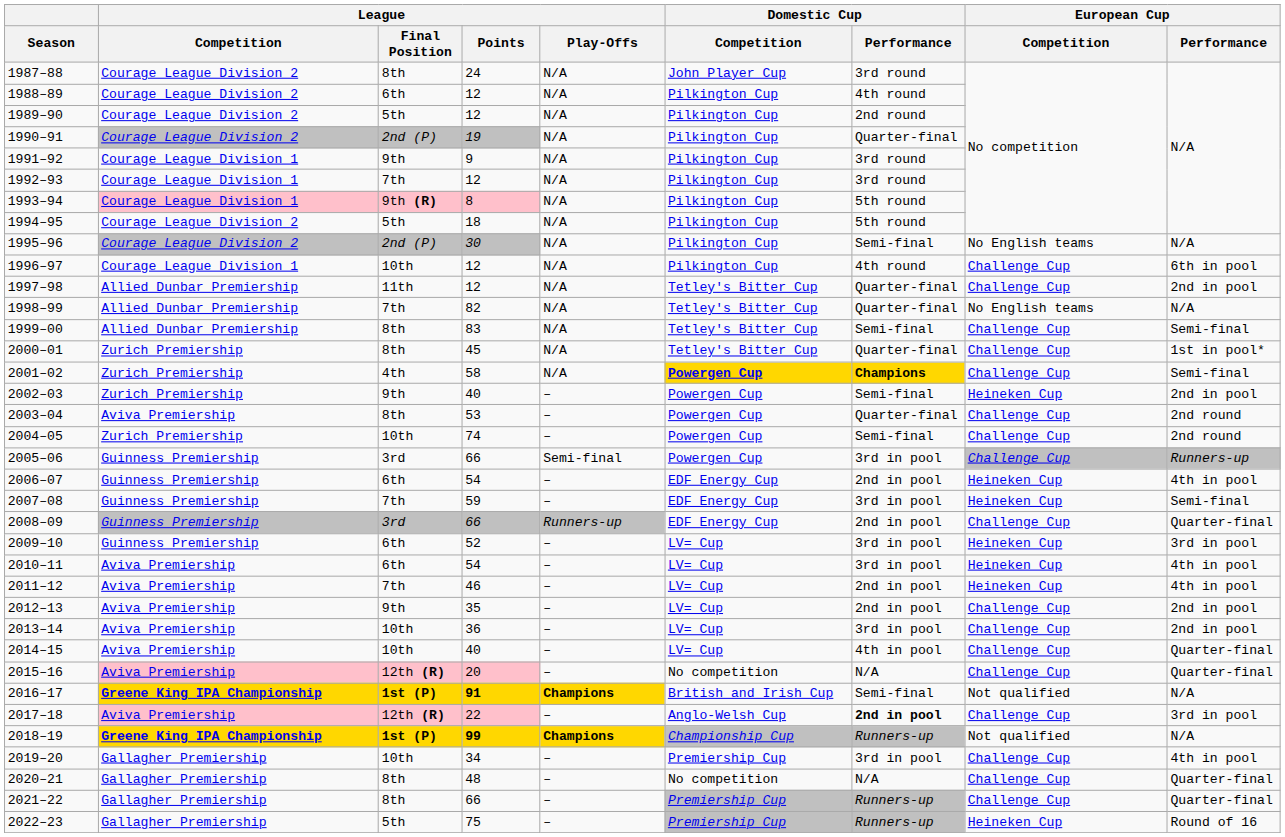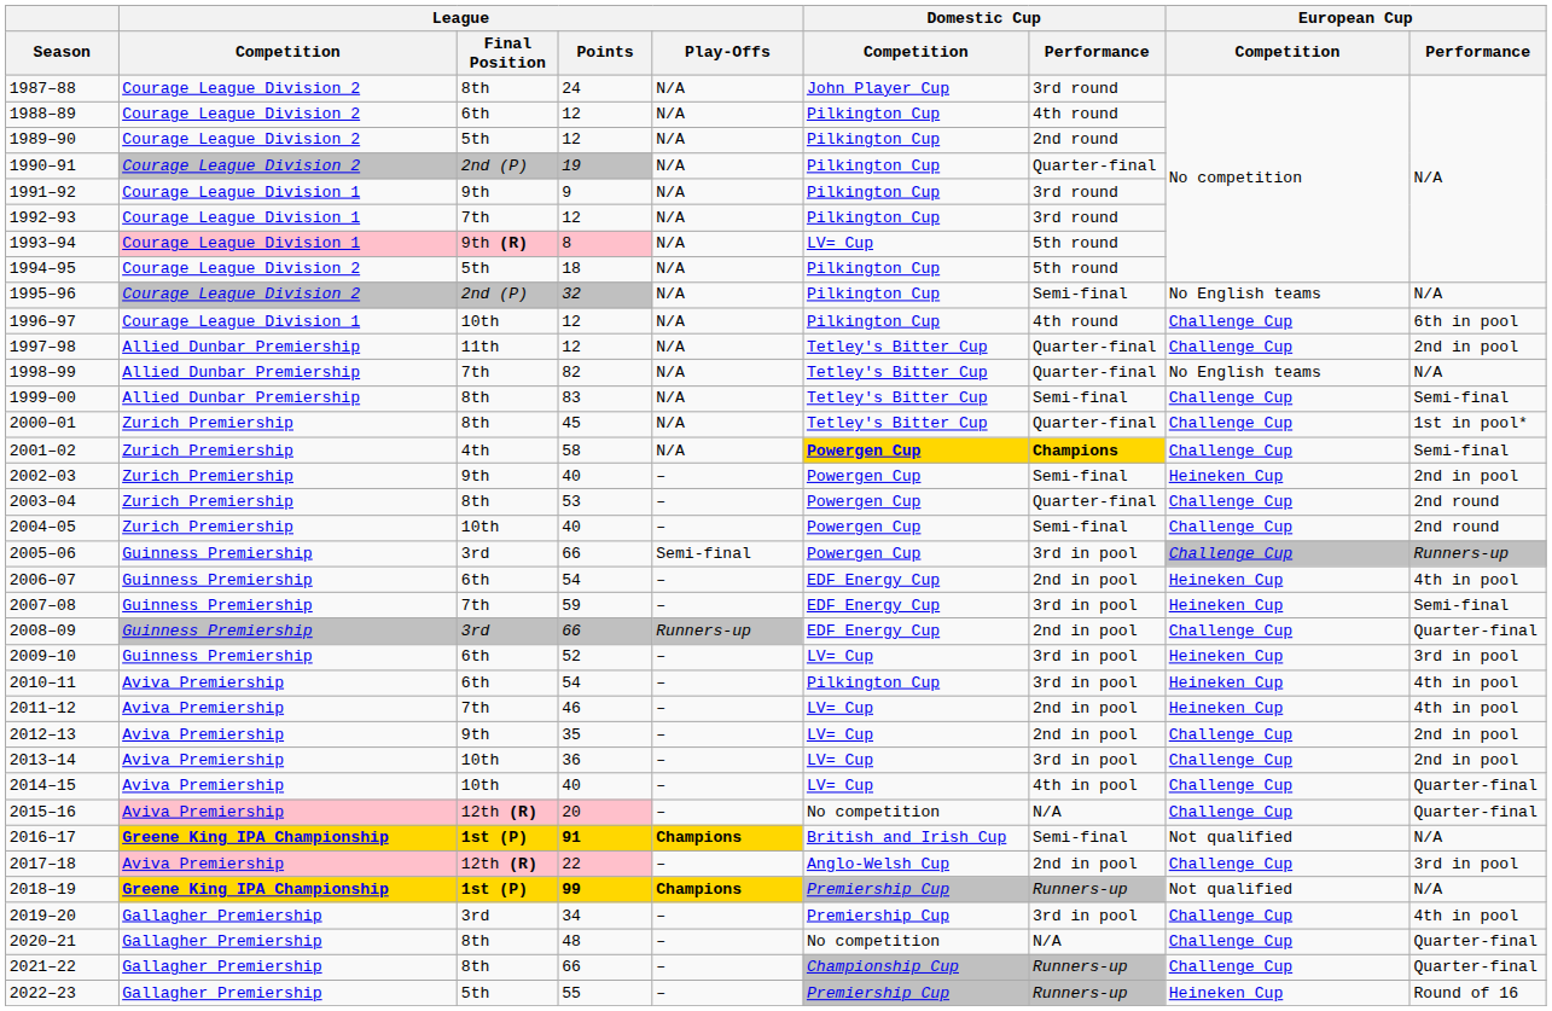 <table class="wikitable" style="margin:auto; width:100%;">
 <tr>
 <th colspan="1"></th>
 <th colspan="4">League</th>
 <th colspan="2">Domestic Cup</th>
 <th colspan="2">European Cup</th>
 </tr>
 <tr>
 <th style="text-align:center; width:6%;">Season</th>
 <th style="text-align:center; width:18%;">Competition</th>
 <th style="text-align:center; width:5%;">Final Position</th>
 <th style="text-align:center; width:5%;">Points</th>
 <th style="text-align:center; width:8%;">Play-Offs</th>
 <th style="text-align:center; width:12%;">Competition</th>
 <th style="text-align:center; width:7%;">Performance</th>
 <th style="text-align:center; width:13%;">Competition</th>
 <th style="text-align:center; width:7%;">Performance</th>
 </tr>
 <tr>
 <td>1987–88</td>
 <td><a href='#'>Courage League Division 2</a></td>
 <td>8th</td>
 <td>24</td>
 <td>N/A</td>
 <td><a href='#'>John Player Cup</a></td>
 <td>3rd round</td>
 <td rowspan=8>No competition</td>
 <td rowspan=8>N/A</td>
 </tr>
 <tr>
 <td>1988–89</td>
 <td><a href='#'>Courage League Division 2</a></td>
 <td>6th</td>
 <td>12</td>
 <td>N/A</td>
 <td><a href='#'>Pilkington Cup</a></td>
 <td>4th round</td>
 </tr>
 <tr>
 <td>1989–90</td>
 <td><a href='#'>Courage League Division 2</a></td>
 <td>5th</td>
 <td>12</td>
 <td>N/A</td>
 <td><a href='#'>Pilkington Cup</a></td>
 <td>2nd round</td>
 </tr>
 <tr>
 <td>1990–91</td>
 <td style="background: silver"><em><a href='#'>Courage League Division 2</a></em></td>
 <td style="background: silver"><em>2nd (P)</em></td>
 <td style="background: silver"><em>19</em></td>
 <td>N/A</td>
 <td><a href='#'>Pilkington Cup</a></td>
 <td>Quarter-final</td>
 </tr>
 <tr>
 <td>1991–92</td>
 <td><a href='#'>Courage League Division 1</a></td>
 <td>9th</td>
 <td>9</td>
 <td>N/A</td>
 <td><a href='#'>Pilkington Cup</a></td>
 <td>3rd round</td>
 </tr>
 <tr>
 <td>1992–93</td>
 <td><a href='#'>Courage League Division 1</a></td>
 <td>7th</td>
 <td>12</td>
 <td>N/A</td>
 <td><a href='#'>Pilkington Cup</a></td>
 <td>3rd round</td>
 </tr>
 <tr>
 <td>1993–94</td>
 <td style="background: pink"><a href='#'>Courage League Division 1</a></td>
 <td style="background: pink">9th <strong>(R)</strong></td>
 <td style="background: pink">8</td>
 <td>N/A</td>
-<td><a href='#'>Pilkington Cup</a></td>
+<td><a href='#'>LV= Cup</a></td>
 <td>5th round</td>
 </tr>
 <tr>
 <td>1994–95</td>
 <td><a href='#'>Courage League Division 2</a></td>
 <td>5th</td>
 <td>18</td>
 <td>N/A</td>
 <td><a href='#'>Pilkington Cup</a></td>
 <td>5th round</td>
 </tr>
 <tr>
 <td>1995–96</td>
 <td style="background: silver"><em><a href='#'>Courage League Division 2</a></em></td>
 <td style="background: silver"><em>2nd (P)</em></td>
-<td style="background: silver"><em>30</em></td>
+<td style="background: silver"><em>32</em></td>
 <td>N/A</td>
 <td><a href='#'>Pilkington Cup</a></td>
 <td>Semi-final</td>
 <td>No English teams</td>
 <td>N/A</td>
 </tr>
 <tr>
 <td>1996–97</td>
 <td><a href='#'>Courage League Division 1</a></td>
 <td>10th</td>
 <td>12</td>
 <td>N/A</td>
 <td><a href='#'>Pilkington Cup</a></td>
 <td>4th round</td>
 <td><a href='#'>Challenge Cup</a></td>
 <td>6th in pool</td>
 </tr>
 <tr>
 <td>1997–98</td>
 <td><a href='#'>Allied Dunbar Premiership</a></td>
 <td>11th</td>
 <td>12</td>
 <td>N/A</td>
 <td><a href='#'>Tetley's Bitter Cup</a></td>
 <td>Quarter-final</td>
 <td><a href='#'>Challenge Cup</a></td>
 <td>2nd in pool</td>
 </tr>
 <tr>
 <td>1998–99</td>
 <td><a href='#'>Allied Dunbar Premiership</a></td>
 <td>7th</td>
 <td>82</td>
 <td>N/A</td>
 <td><a href='#'>Tetley's Bitter Cup</a></td>
 <td>Quarter-final</td>
 <td>No English teams</td>
 <td>N/A</td>
 </tr>
 <tr>
 <td>1999–00</td>
 <td><a href='#'>Allied Dunbar Premiership</a></td>
 <td>8th</td>
 <td>83</td>
 <td>N/A</td>
 <td><a href='#'>Tetley's Bitter Cup</a></td>
 <td>Semi-final</td>
 <td><a href='#'>Challenge Cup</a></td>
 <td>Semi-final</td>
 </tr>
 <tr>
 <td>2000–01</td>
 <td><a href='#'>Zurich Premiership</a></td>
 <td>8th</td>
 <td>45</td>
 <td>N/A</td>
 <td><a href='#'>Tetley's Bitter Cup</a></td>
 <td>Quarter-final</td>
 <td><a href='#'>Challenge Cup</a></td>
 <td>1st in pool*</td>
 </tr>
 <tr>
 <td>2001–02</td>
 <td><a href='#'>Zurich Premiership</a></td>
 <td>4th</td>
 <td>58</td>
 <td>N/A</td>
 <td style="background: gold"><strong><a href='#'>Powergen Cup</a></strong></td>
 <td style="background: gold"><strong>Champions</strong></td>
 <td><a href='#'>Challenge Cup</a></td>
 <td>Semi-final</td>
 </tr>
 <tr>
 <td>2002–03</td>
 <td><a href='#'>Zurich Premiership</a></td>
 <td>9th</td>
 <td>40</td>
 <td>–</td>
 <td><a href='#'>Powergen Cup</a></td>
 <td>Semi-final</td>
 <td><a href='#'>Heineken Cup</a></td>
 <td>2nd in pool</td>
 </tr>
 <tr>
 <td>2003–04</td>
-<td><a href='#'>Aviva Premiership</a></td>
+<td><a href='#'>Zurich Premiership</a></td>
 <td>8th</td>
 <td>53</td>
 <td>–</td>
 <td><a href='#'>Powergen Cup</a></td>
 <td>Quarter-final</td>
 <td><a href='#'>Challenge Cup</a></td>
 <td>2nd round</td>
 </tr>
 <tr>
 <td>2004–05</td>
 <td><a href='#'>Zurich Premiership</a></td>
 <td>10th</td>
-<td>74</td>
+<td>40</td>
 <td>–</td>
 <td><a href='#'>Powergen Cup</a></td>
 <td>Semi-final</td>
 <td><a href='#'>Challenge Cup</a></td>
 <td>2nd round</td>
 </tr>
 <tr>
 <td>2005–06</td>
 <td><a href='#'>Guinness Premiership</a></td>
 <td>3rd</td>
 <td>66</td>
 <td>Semi-final</td>
 <td><a href='#'>Powergen Cup</a></td>
 <td>3rd in pool</td>
 <td style="background: silver"><em><a href='#'>Challenge Cup</a></em></td>
 <td style="background: silver"><em>Runners-up</em></td>
 </tr>
 <tr>
 <td>2006–07</td>
 <td><a href='#'>Guinness Premiership</a></td>
 <td>6th</td>
 <td>54</td>
 <td>–</td>
 <td><a href='#'>EDF Energy Cup</a></td>
 <td>2nd in pool</td>
 <td><a href='#'>Heineken Cup</a></td>
 <td>4th in pool</td>
 </tr>
 <tr>
 <td>2007–08</td>
 <td><a href='#'>Guinness Premiership</a></td>
 <td>7th</td>
 <td>59</td>
 <td>–</td>
 <td><a href='#'>EDF Energy Cup</a></td>
 <td>3rd in pool</td>
 <td><a href='#'>Heineken Cup</a></td>
 <td>Semi-final</td>
 </tr>
 <tr>
 <td>2008–09</td>
 <td style="background: silver"><em><a href='#'>Guinness Premiership</a></em></td>
 <td style="background: silver"><em>3rd</em></td>
 <td style="background: silver"><em>66</em></td>
 <td style="background: silver"><em>Runners-up</em></td>
 <td><a href='#'>EDF Energy Cup</a></td>
 <td>2nd in pool</td>
 <td><a href='#'>Challenge Cup</a></td>
 <td>Quarter-final</td>
 </tr>
 <tr>
 <td>2009–10</td>
 <td><a href='#'>Guinness Premiership</a></td>
 <td>6th</td>
 <td>52</td>
 <td>–</td>
 <td><a href='#'>LV= Cup</a></td>
 <td>3rd in pool</td>
 <td><a href='#'>Heineken Cup</a></td>
 <td>3rd in pool</td>
 </tr>
 <tr>
 <td>2010–11</td>
 <td><a href='#'>Aviva Premiership</a></td>
 <td>6th</td>
 <td>54</td>
 <td>–</td>
-<td><a href='#'>LV= Cup</a></td>
+<td><a href='#'>Pilkington Cup</a></td>
 <td>3rd in pool</td>
 <td><a href='#'>Heineken Cup</a></td>
 <td>4th in pool</td>
 </tr>
 <tr>
 <td>2011–12</td>
 <td><a href='#'>Aviva Premiership</a></td>
 <td>7th</td>
 <td>46</td>
 <td>–</td>
 <td><a href='#'>LV= Cup</a></td>
 <td>2nd in pool</td>
 <td><a href='#'>Heineken Cup</a></td>
 <td>4th in pool</td>
 </tr>
 <tr>
 <td>2012–13</td>
 <td><a href='#'>Aviva Premiership</a></td>
 <td>9th</td>
 <td>35</td>
 <td>–</td>
 <td><a href='#'>LV= Cup</a></td>
 <td>2nd in pool</td>
 <td><a href='#'>Challenge Cup</a></td>
 <td>2nd in pool</td>
 </tr>
 <tr>
 <td>2013–14</td>
 <td><a href='#'>Aviva Premiership</a></td>
 <td>10th</td>
 <td>36</td>
 <td>–</td>
 <td><a href='#'>LV= Cup</a></td>
 <td>3rd in pool</td>
 <td><a href='#'>Challenge Cup</a></td>
 <td>2nd in pool</td>
 </tr>
 <tr>
 <td>2014–15</td>
 <td><a href='#'>Aviva Premiership</a></td>
 <td>10th</td>
 <td>40</td>
 <td>–</td>
 <td><a href='#'>LV= Cup</a></td>
 <td>4th in pool</td>
 <td><a href='#'>Challenge Cup</a></td>
 <td>Quarter-final</td>
 </tr>
 <tr>
 <td>2015–16</td>
 <td style="background: pink"><a href='#'>Aviva Premiership</a></td>
 <td style="background: pink">12th <strong>(R)</strong></td>
 <td style="background: pink">20</td>
 <td>–</td>
 <td>No competition</td>
 <td>N/A</td>
 <td><a href='#'>Challenge Cup</a></td>
 <td>Quarter-final</td>
 </tr>
 <tr>
 <td>2016–17</td>
 <td style="background: gold"><strong><a href='#'>Greene King IPA Championship</a></strong></td>
 <td style="background: gold"><strong>1st (P)</strong></td>
 <td style="background: gold"><strong>91</strong></td>
 <td style="background: gold"><strong>Champions</strong></td>
 <td><a href='#'>British and Irish Cup</a></td>
 <td>Semi-final</td>
 <td>Not qualified</td>
 <td>N/A</td>
 </tr>
 <tr>
 <td>2017–18</td>
 <td style="background: pink"><a href='#'>Aviva Premiership</a></td>
 <td style="background: pink">12th <strong>(R)</strong></td>
 <td style="background: pink">22</td>
 <td>–</td>
 <td><a href='#'>Anglo-Welsh Cup</a></td>
-<td><strong>2nd in pool</strong></td>
+<td>2nd in pool</td>
 <td><a href='#'>Challenge Cup</a></td>
 <td>3rd in pool</td>
 </tr>
 <tr>
 <td>2018–19</td>
 <td style="background: gold"><strong><a href='#'>Greene King IPA Championship</a></strong></td>
 <td style="background: gold"><strong>1st (P)</strong></td>
 <td style="background: gold"><strong>99</strong></td>
 <td style="background: gold"><strong>Champions</strong></td>
-<td style="background: silver"><em><a href='#'>Championship Cup</a></em></td>
+<td style="background: silver"><em><a href='#'>Premiership Cup</a></em></td>
 <td style="background: silver"><em>Runners-up</em></td>
 <td>Not qualified</td>
 <td>N/A</td>
 </tr>
 <tr>
 <td>2019–20</td>
 <td><a href='#'>Gallagher Premiership</a></td>
-<td>10th</td>
+<td>3rd</td>
 <td>34</td>
 <td>–</td>
 <td><a href='#'>Premiership Cup</a></td>
 <td>3rd in pool</td>
 <td><a href='#'>Challenge Cup</a></td>
 <td>4th in pool</td>
 </tr>
 <tr>
 <td>2020–21</td>
 <td><a href='#'>Gallagher Premiership</a></td>
 <td>8th</td>
 <td>48</td>
 <td>–</td>
 <td>No competition</td>
 <td>N/A</td>
 <td><a href='#'>Challenge Cup</a></td>
 <td>Quarter-final</td>
 </tr>
 <tr>
 <td>2021–22</td>
 <td><a href='#'>Gallagher Premiership</a></td>
 <td>8th</td>
 <td>66</td>
 <td>–</td>
-<td style="background: silver"><em><a href='#'>Premiership Cup</a></em></td>
+<td style="background: silver"><em><a href='#'>Championship Cup</a></em></td>
 <td style="background: silver"><em>Runners-up</em></td>
 <td><a href='#'>Challenge Cup</a></td>
 <td>Quarter-final</td>
 </tr>
 <tr>
 <td>2022–23</td>
 <td><a href='#'>Gallagher Premiership</a></td>
 <td>5th</td>
-<td>75</td>
+<td>55</td>
 <td>–</td>
 <td style="background: silver"><em><a href='#'>Premiership Cup</a></em></td>
 <td style="background: silver"><em>Runners-up</em></td>
 <td><a href='#'>Heineken Cup</a></td>
 <td>Round of 16</td>
 </tr>
 </table>
